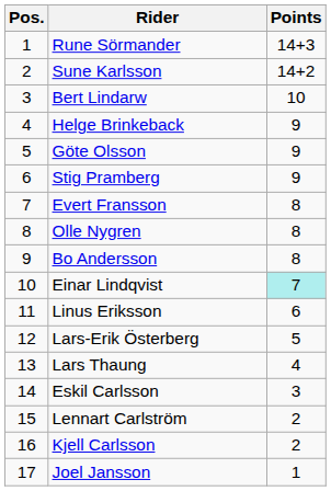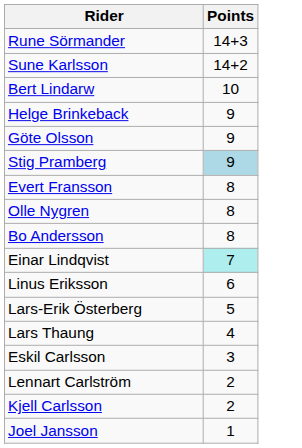 <table class=wikitable>
 <tr>
-<th width=25px>Pos.</th>
 <th width=200px>Rider</th>
 <th width=40px>Points</th>
 </tr>
 <tr align=center >
-<td>1</td>
 <td align=left><a href='#'>Rune Sörmander</a></td>
 <td>14+3</td>
 </tr>
 <tr align=center >
-<td>2</td>
 <td align=left><a href='#'>Sune Karlsson</a></td>
 <td>14+2</td>
 </tr>
 <tr align=center >
-<td>3</td>
 <td align=left><a href='#'>Bert Lindarw</a></td>
 <td>10</td>
 </tr>
 <tr align=center >
-<td>4</td>
 <td align=left><a href='#'>Helge Brinkeback</a></td>
 <td>9</td>
 </tr>
 <tr align=center >
-<td>5</td>
 <td align=left><a href='#'>Göte Olsson</a></td>
 <td>9</td>
 </tr>
 <tr align=center >
-<td>6</td>
 <td align=left><a href='#'>Stig Pramberg</a></td>
-<td>9</td>
+<td style="background: lightblue;">9</td>
 </tr>
 <tr align=center >
-<td>7</td>
 <td align=left><a href='#'>Evert Fransson</a></td>
 <td>8</td>
 </tr>
 <tr align=center >
-<td>8</td>
 <td align=left><a href='#'>Olle Nygren</a></td>
 <td>8</td>
 </tr>
 <tr align=center>
-<td>9</td>
 <td align=left><a href='#'>Bo Andersson</a></td>
 <td>8</td>
 </tr>
 <tr align=center>
-<td>10</td>
 <td align=left>Einar Lindqvist</td>
 <td style="background: paleturquoise;">7</td>
 </tr>
 <tr align=center>
-<td>11</td>
 <td align=left>Linus Eriksson</td>
 <td>6</td>
 </tr>
 <tr align=center>
-<td>12</td>
 <td align=left>Lars-Erik Österberg</td>
 <td>5</td>
 </tr>
 <tr align=center>
-<td>13</td>
 <td align=left>Lars Thaung</td>
 <td>4</td>
 </tr>
 <tr align=center>
-<td>14</td>
 <td align=left>Eskil Carlsson</td>
 <td>3</td>
 </tr>
 <tr align=center>
-<td>15</td>
 <td align=left>Lennart Carlström</td>
 <td>2</td>
 </tr>
 <tr align=center>
-<td>16</td>
 <td align=left><a href='#'>Kjell Carlsson</a></td>
 <td>2</td>
 </tr>
 <tr align=center>
-<td>17</td>
 <td align=left><a href='#'>Joel Jansson</a></td>
 <td>1</td>
 </tr>
 </table>
